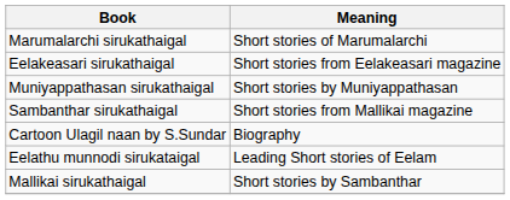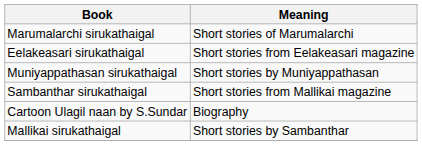 <table class="wikitable" style="font-size: 95%; margin: 1em auto;">
 <tr>
 <th>Book</th>
 <th>Meaning</th>
 </tr>
 <tr>
 <td>Marumalarchi sirukathaigal</td>
 <td>Short stories of Marumalarchi</td>
 </tr>
 <tr>
 <td>Eelakeasari sirukathaigal</td>
 <td>Short stories from Eelakeasari magazine</td>
 </tr>
 <tr>
 <td>Muniyappathasan sirukathaigal</td>
 <td>Short stories by Muniyappathasan</td>
 </tr>
 <tr>
 <td>Sambanthar sirukathaigal</td>
 <td>Short stories from Mallikai magazine</td>
 </tr>
 <tr>
 <td>Cartoon Ulagil naan by S.Sundar</td>
 <td>Biography</td>
 </tr>
 <tr>
-<td>Eelathu munnodi sirukataigal</td>
-<td>Leading Short stories of Eelam</td>
-</tr>
-<tr>
 <td>Mallikai sirukathaigal</td>
 <td>Short stories by Sambanthar</td>
 </tr>
 <tr>
 </tr>
 </table>
